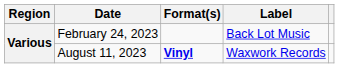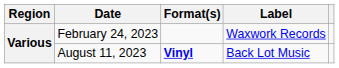 <table class="wikitable plainrowheaders">
 <tr>
 <th scope="col">Region</th>
 <th scope="col">Date</th>
 <th scope="col">Format(s)</th>
 <th scope="col">Label</th>
 <th scope="col"></th>
 </tr>
 <tr>
 <th rowspan="2" scope="row">Various</th>
 <td>February 24, 2023</td>
 <td></td>
-<td><a href='#'>Back Lot Music</a></td>
+<td><a href='#'>Waxwork Records</a></td>
 <td align="center"></td>
 </tr>
 <tr>
 <td>August 11, 2023</td>
 <td><strong><a href='#'>Vinyl</a></strong></td>
-<td><a href='#'>Waxwork Records</a></td>
+<td><a href='#'>Back Lot Music</a></td>
 <td align="center"></td>
 </tr>
 </table>
